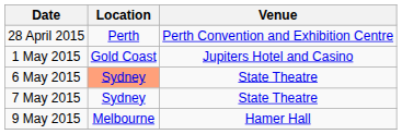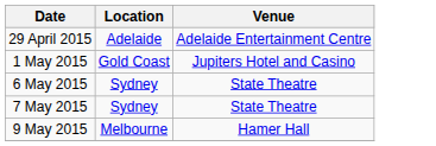 <table class="wikitable" style="text-align:center;">
 <tr bgcolor="#CCCCCC">
 <th>Date</th>
 <th>Location</th>
 <th>Venue</th>
 </tr>
 <tr>
-<td>28 April 2015</td>
-<td><a href='#'>Perth</a></td>
-<td><a href='#'>Perth Convention and Exhibition Centre</a></td>
+<td>29 April 2015</td>
+<td><a href='#'>Adelaide</a></td>
+<td><a href='#'>Adelaide Entertainment Centre</a></td>
 </tr>
 <tr>
 <td>1 May 2015</td>
 <td><a href='#'>Gold Coast</a></td>
 <td><a href='#'>Jupiters Hotel and Casino</a></td>
 </tr>
 <tr>
 <td>6 May 2015</td>
-<td style="background: lightsalmon;"><a href='#'>Sydney</a></td>
+<td><a href='#'>Sydney</a></td>
 <td><a href='#'>State Theatre</a></td>
 </tr>
 <tr>
 <td>7 May 2015</td>
 <td><a href='#'>Sydney</a></td>
 <td><a href='#'>State Theatre</a></td>
 </tr>
 <tr>
 <td>9 May 2015</td>
 <td><a href='#'>Melbourne</a></td>
 <td><a href='#'>Hamer Hall</a></td>
 </tr>
 <tr>
 </tr>
 </table>
